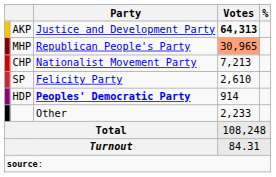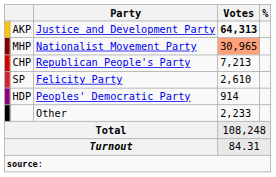 <table class="wikitable">
 <tr>
 <th colspan="2" align="center"></th>
 <th align="center">Party</th>
 <th align="center">Votes</th>
 <th align="center">%</th>
 </tr>
 <tr align="left">
 <td bgcolor="#FDC400" width="1"></td>
 <td>AKP</td>
 <td><a href='#'>Justice and Development Party</a></td>
 <td><strong>64,313</strong></td>
 <td><strong></strong></td>
 </tr>
 <tr align="left">
 <td bgcolor="#870000" width="1"></td>
 <td>MHP</td>
-<td><a href='#'>Republican People's Party</a></td>
+<td><a href='#'>Nationalist Movement Party</a></td>
 <td style="background: lightsalmon;">30,965</td>
 <td></td>
 </tr>
 <tr align="left">
 <td bgcolor="#d50000" width="1"></td>
 <td>CHP</td>
-<td><a href='#'>Nationalist Movement Party</a></td>
+<td><a href='#'>Republican People's Party</a></td>
 <td>7,213</td>
 <td></td>
 </tr>
 <tr align="left">
 <td bgcolor="#D02433" width="1"></td>
 <td>SP</td>
 <td><a href='#'>Felicity Party</a></td>
 <td>2,610</td>
 <td></td>
 </tr>
 <tr align="left">
 <td bgcolor="#91007B" width="1"></td>
 <td>HDP</td>
-<td><strong><a href='#'>Peoples' Democratic Party</a></strong></td>
+<td><a href='#'>Peoples' Democratic Party</a></td>
 <td>914</td>
 <td></td>
 </tr>
 <tr align="left">
 <td bgcolor=" " width="1"></td>
 <td></td>
 <td>Other</td>
 <td>2,233</td>
 <td></td>
 </tr>
 <tr align="left" style="background-color:#E9E9E9">
 <th colspan="3" align="center"><strong>Total</strong></th>
 <td colspan="5" align="center">108,248</td>
 </tr>
 <tr align="left" style="background-color:#E9E9E9">
 <th colspan="3" align="center"><em>Turnout</em></th>
 <td colspan="5" align="center">84.31</td>
 </tr>
 <tr>
 <td colspan="9" align="left"><small><strong>source</strong>: </small></td>
 </tr>
 </table>
